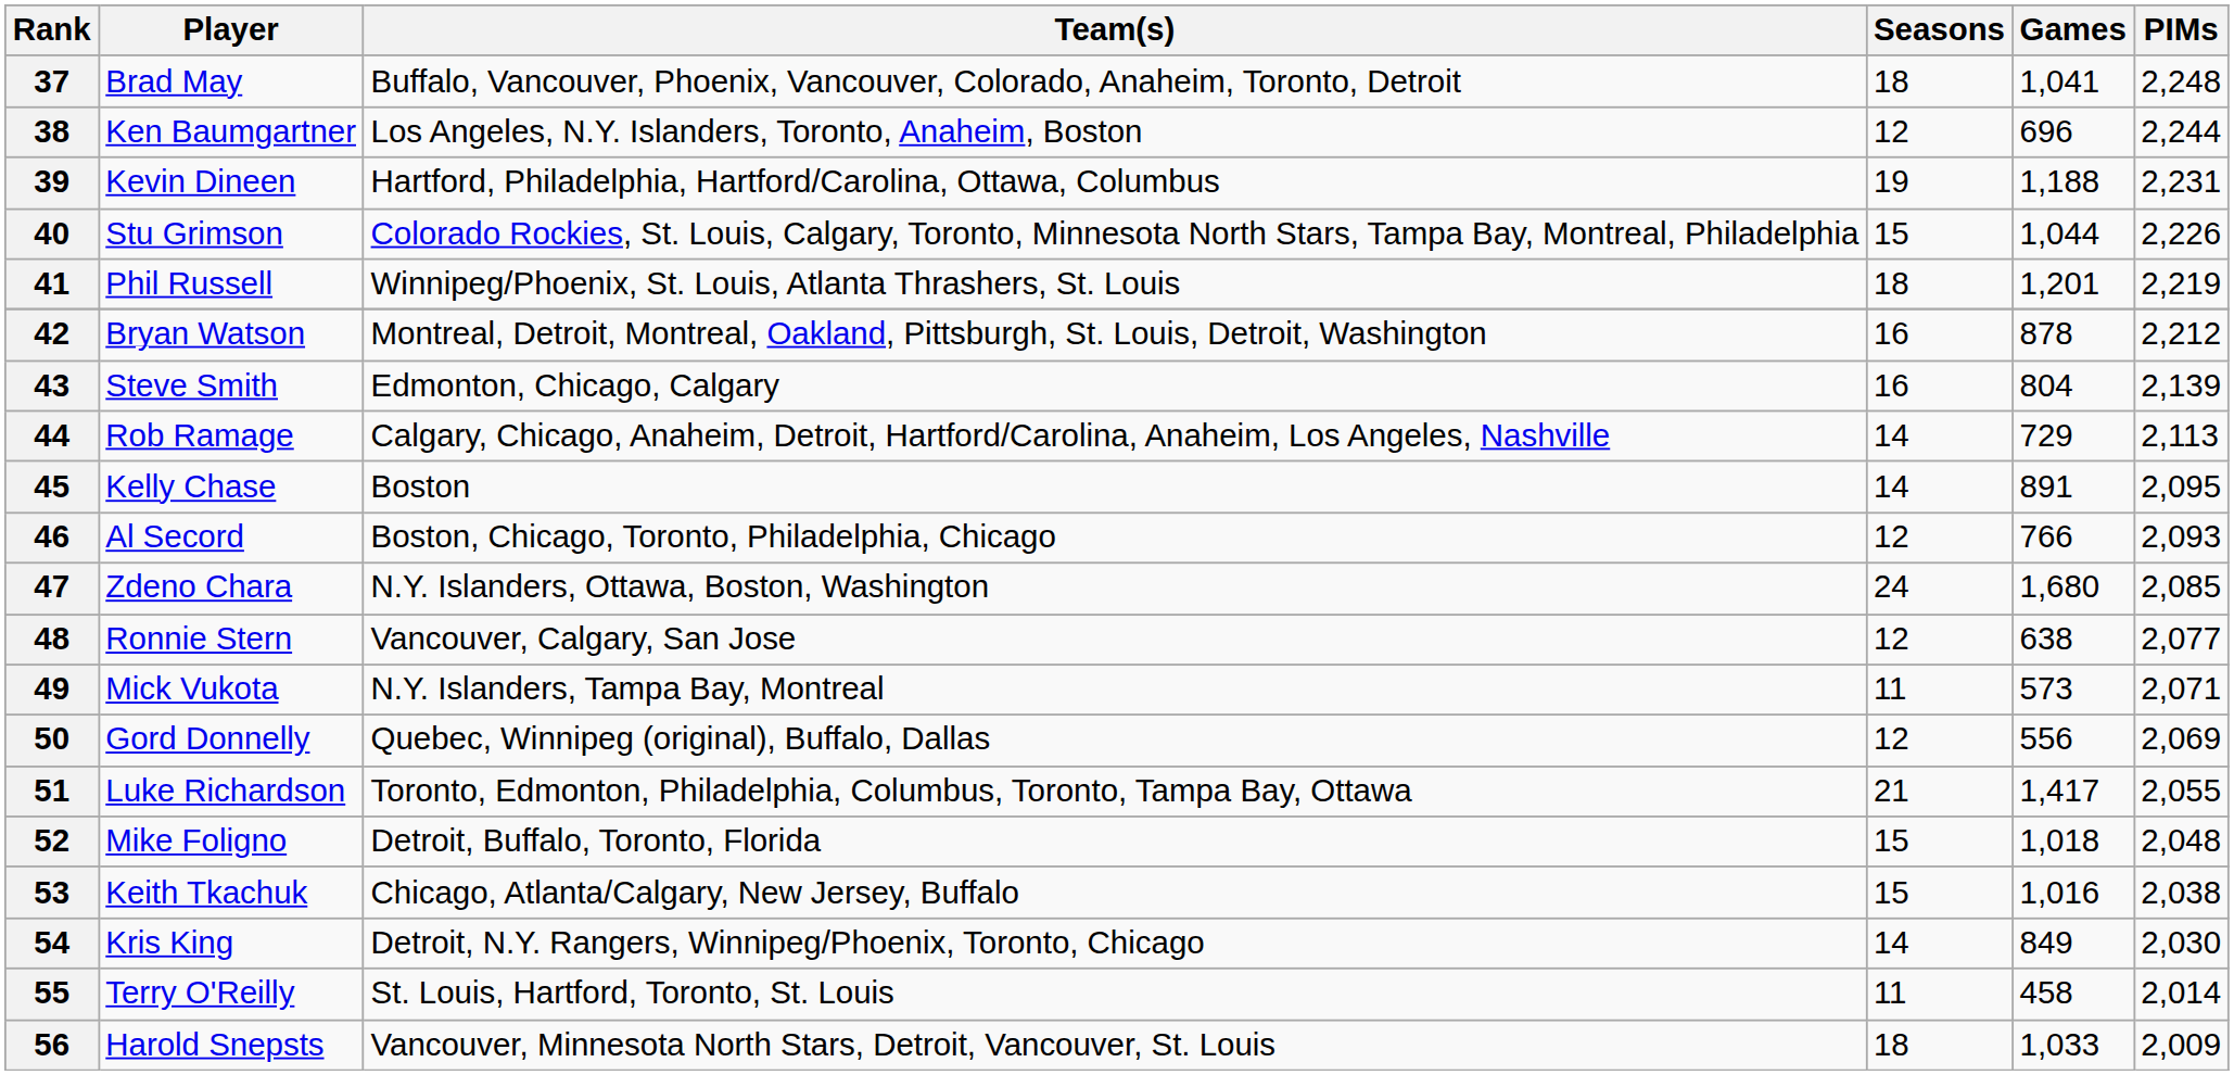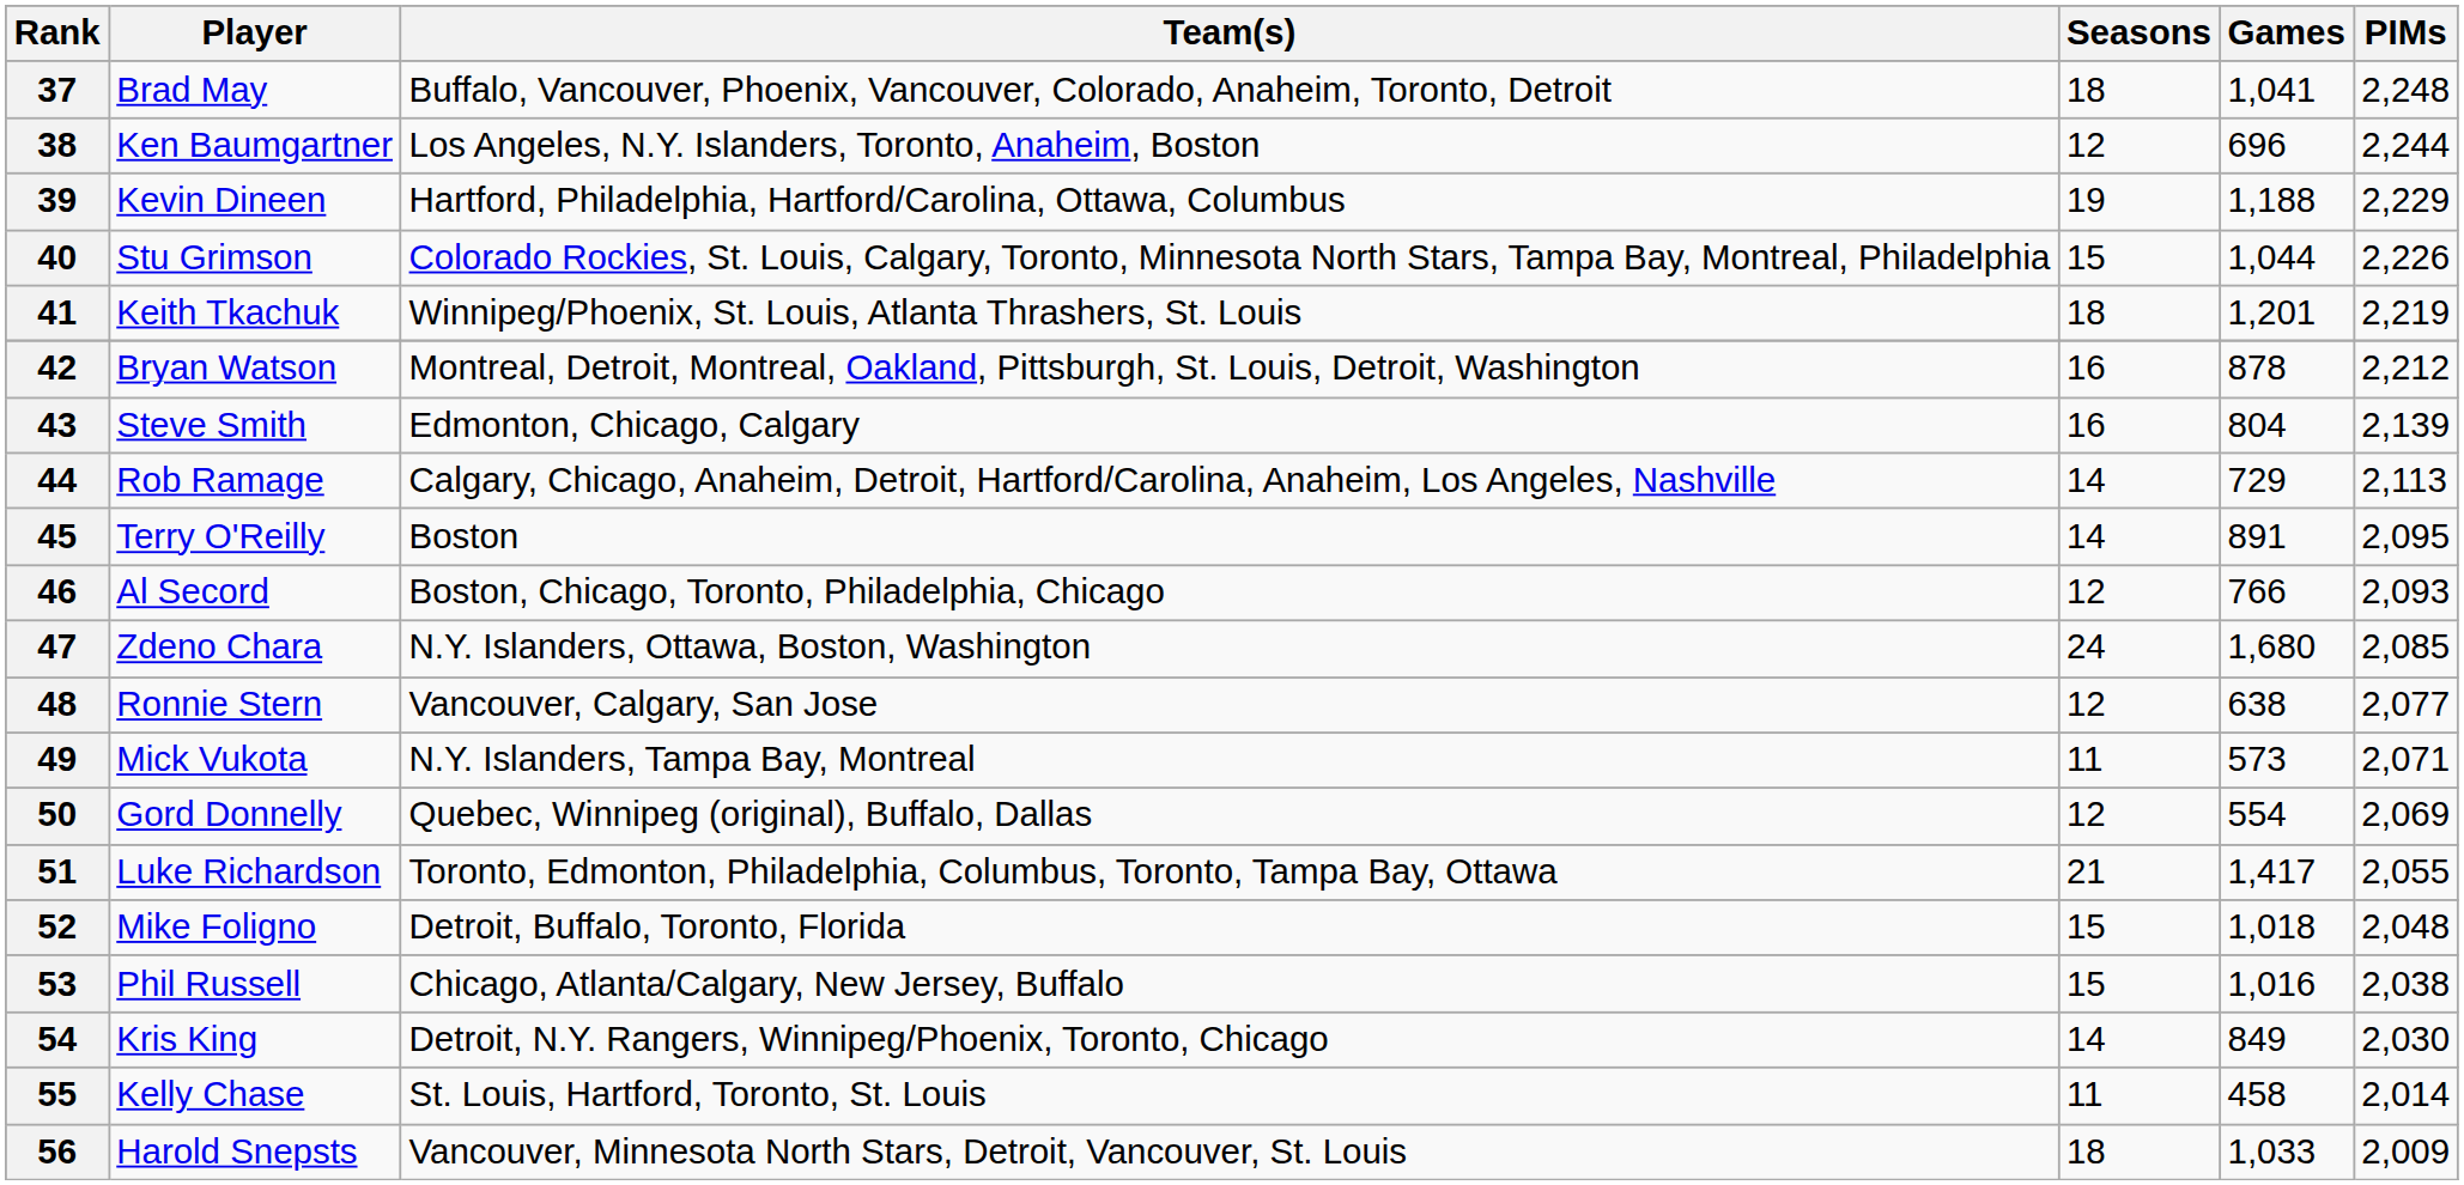 <table class="wikitable">
 <tr>
 <th bgcolor="#DDDDFF">Rank</th>
 <th bgcolor="#DDDDFF">Player</th>
 <th bgcolor="#DDDDFF">Team(s)</th>
 <th bgcolor="#DDDDFF">Seasons</th>
 <th bgcolor="#DDDDFF">Games</th>
 <th bgcolor="#DDDDFF">PIMs</th>
 </tr>
 <tr>
 <th>37</th>
 <td><a href='#'>Brad May</a></td>
 <td>Buffalo, Vancouver, Phoenix, Vancouver, Colorado, Anaheim, Toronto, Detroit</td>
 <td>18</td>
 <td>1,041</td>
 <td>2,248</td>
 </tr>
 <tr>
 <th>38</th>
 <td><a href='#'>Ken Baumgartner</a></td>
 <td>Los Angeles, N.Y. Islanders, Toronto, <a href='#'>Anaheim</a>, Boston</td>
 <td>12</td>
 <td>696</td>
 <td>2,244</td>
 </tr>
 <tr>
 <th>39</th>
 <td><a href='#'>Kevin Dineen</a></td>
 <td>Hartford, Philadelphia, Hartford/Carolina, Ottawa, Columbus</td>
 <td>19</td>
 <td>1,188</td>
-<td>2,231</td>
+<td>2,229</td>
 </tr>
 <tr>
 <th>40</th>
 <td><a href='#'>Stu Grimson</a></td>
 <td><a href='#'>Colorado Rockies</a>, St. Louis, Calgary, Toronto, Minnesota North Stars, Tampa Bay, Montreal, Philadelphia</td>
 <td>15</td>
 <td>1,044</td>
 <td>2,226</td>
 </tr>
 <tr>
 <th>41</th>
-<td><a href='#'>Phil Russell</a></td>
+<td><a href='#'>Keith Tkachuk</a></td>
 <td>Winnipeg/Phoenix, St. Louis, Atlanta Thrashers, St. Louis</td>
 <td>18</td>
 <td>1,201</td>
 <td>2,219</td>
 </tr>
 <tr style="background:#CFECEC">
 </tr>
 <tr>
 <th>42</th>
 <td><a href='#'>Bryan Watson</a></td>
 <td>Montreal, Detroit, Montreal, <a href='#'>Oakland</a>, Pittsburgh, St. Louis, Detroit, Washington</td>
 <td>16</td>
 <td>878</td>
 <td>2,212</td>
 </tr>
 <tr>
 <th>43</th>
 <td><a href='#'>Steve Smith</a></td>
 <td>Edmonton, Chicago, Calgary</td>
 <td>16</td>
 <td>804</td>
 <td>2,139</td>
 </tr>
 <tr>
 <th>44</th>
 <td><a href='#'>Rob Ramage</a></td>
 <td>Calgary, Chicago, Anaheim, Detroit, Hartford/Carolina, Anaheim, Los Angeles, <a href='#'>Nashville</a></td>
 <td>14</td>
 <td>729</td>
 <td>2,113</td>
 </tr>
 <tr>
 <th>45</th>
-<td><a href='#'>Kelly Chase</a></td>
+<td><a href='#'>Terry O'Reilly</a></td>
 <td>Boston</td>
 <td>14</td>
 <td>891</td>
 <td>2,095</td>
 </tr>
 <tr>
 <th>46</th>
 <td><a href='#'>Al Secord</a></td>
 <td>Boston, Chicago, Toronto, Philadelphia, Chicago</td>
 <td>12</td>
 <td>766</td>
 <td>2,093</td>
 </tr>
 <tr>
 <th>47</th>
 <td><a href='#'>Zdeno Chara</a></td>
 <td>N.Y. Islanders, Ottawa, Boston, Washington</td>
 <td>24</td>
 <td>1,680</td>
 <td>2,085</td>
 </tr>
 <tr>
 <th>48</th>
 <td><a href='#'>Ronnie Stern</a></td>
 <td>Vancouver, Calgary, San Jose</td>
 <td>12</td>
 <td>638</td>
 <td>2,077</td>
 </tr>
 <tr>
 <th>49</th>
 <td><a href='#'>Mick Vukota</a></td>
 <td>N.Y. Islanders, Tampa Bay, Montreal</td>
 <td>11</td>
 <td>573</td>
 <td>2,071</td>
 </tr>
 <tr>
 <th>50</th>
 <td><a href='#'>Gord Donnelly</a></td>
 <td>Quebec, Winnipeg (original), Buffalo, Dallas</td>
 <td>12</td>
-<td>556</td>
+<td>554</td>
 <td>2,069</td>
 </tr>
 <tr>
 <th>51</th>
 <td><a href='#'>Luke Richardson</a></td>
 <td>Toronto, Edmonton, Philadelphia, Columbus, Toronto, Tampa Bay, Ottawa</td>
 <td>21</td>
 <td>1,417</td>
 <td>2,055</td>
 </tr>
 <tr>
 <th>52</th>
 <td><a href='#'>Mike Foligno</a></td>
 <td>Detroit, Buffalo, Toronto, Florida</td>
 <td>15</td>
 <td>1,018</td>
 <td>2,048</td>
 </tr>
 <tr>
 <th>53</th>
-<td><a href='#'>Keith Tkachuk</a></td>
+<td><a href='#'>Phil Russell</a></td>
 <td>Chicago, Atlanta/Calgary, New Jersey, Buffalo</td>
 <td>15</td>
 <td>1,016</td>
 <td>2,038</td>
 </tr>
 <tr>
 <th>54</th>
 <td><a href='#'>Kris King</a></td>
 <td>Detroit, N.Y. Rangers, Winnipeg/Phoenix, Toronto, Chicago</td>
 <td>14</td>
 <td>849</td>
 <td>2,030</td>
 </tr>
 <tr>
 <th>55</th>
-<td><a href='#'>Terry O'Reilly</a></td>
+<td><a href='#'>Kelly Chase</a></td>
 <td>St. Louis, Hartford, Toronto, St. Louis</td>
 <td>11</td>
 <td>458</td>
 <td>2,014</td>
 </tr>
 <tr>
 <th>56</th>
 <td><a href='#'>Harold Snepsts</a></td>
 <td>Vancouver, Minnesota North Stars, Detroit, Vancouver, St. Louis</td>
 <td>18</td>
 <td>1,033</td>
 <td>2,009</td>
 </tr>
 </table>
